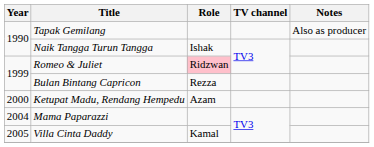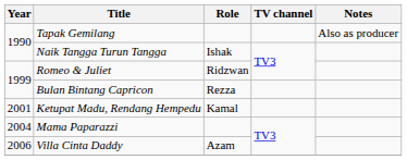 <table class="wikitable">
 <tr>
 <th>Year</th>
 <th>Title</th>
 <th>Role</th>
 <th>TV channel</th>
 <th>Notes</th>
 </tr>
 <tr>
 <td rowspan="2">1990</td>
 <td><em>Tapak Gemilang</em></td>
 <td></td>
 <td></td>
 <td>Also as producer</td>
 </tr>
 <tr>
 <td><em>Naik Tangga Turun Tangga</em></td>
 <td>Ishak</td>
 <td rowspan=2><a href='#'>TV3</a></td>
 <td></td>
 </tr>
 <tr>
 <td rowspan="2">1999</td>
 <td><em>Romeo & Juliet</em></td>
-<td style="background: pink;">Ridzwan</td>
+<td>Ridzwan</td>
 <td></td>
 </tr>
 <tr>
 <td><em>Bulan Bintang Capricon</em></td>
 <td>Rezza</td>
 <td></td>
 <td></td>
 </tr>
 <tr>
-<td>2000</td>
+<td>2001</td>
 <td><em>Ketupat Madu, Rendang Hempedu</em></td>
-<td>Azam</td>
+<td>Kamal</td>
 <td></td>
 <td></td>
 </tr>
 <tr>
 <td>2004</td>
 <td><em>Mama Paparazzi</em></td>
 <td></td>
 <td rowspan="2"><a href='#'>TV3</a></td>
 <td></td>
 </tr>
 <tr>
-<td>2005</td>
+<td>2006</td>
 <td><em>Villa Cinta Daddy</em></td>
-<td>Kamal</td>
+<td>Azam</td>
 <td></td>
 </tr>
 <tr>
 </tr>
 </table>
